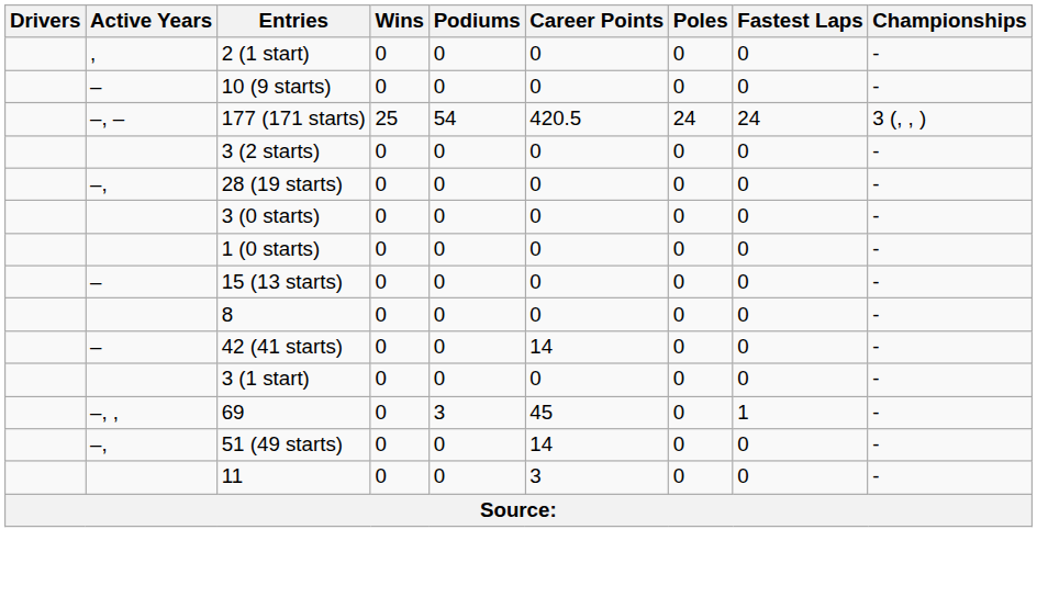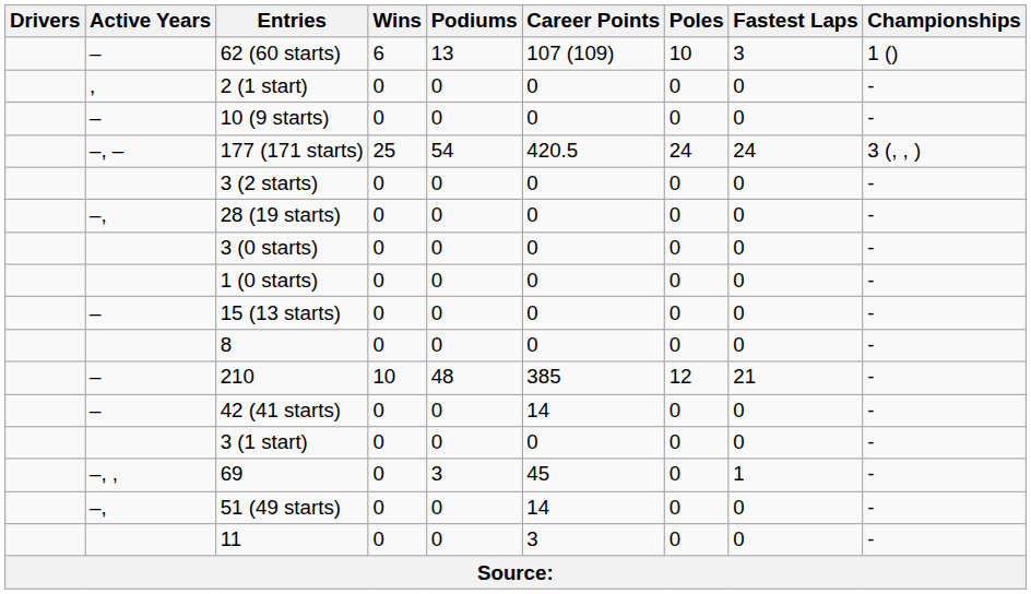 <table class="wikitable sortable" border="1">
 <tr>
 <th scope="col">Drivers</th>
 <th scope="col">Active Years</th>
 <th scope="col">Entries</th>
 <th scope="col">Wins</th>
 <th scope="col">Podiums</th>
 <th scope="col">Career Points</th>
 <th scope="col">Poles</th>
 <th scope="col">Fastest Laps</th>
 <th scope="col">Championships</th>
+</tr>
+<tr>
+<td></td>
+<td>–</td>
+<td>62 (60 starts)</td>
+<td>6</td>
+<td>13</td>
+<td>107 (109)</td>
+<td>10</td>
+<td>3</td>
+<td>1 ()</td>
 </tr>
 <tr>
 <td></td>
 <td>, </td>
 <td>2 (1 start)</td>
 <td>0</td>
 <td>0</td>
 <td>0</td>
 <td>0</td>
 <td>0</td>
 <td>-</td>
 </tr>
 <tr>
 <td></td>
 <td>–</td>
 <td>10 (9 starts)</td>
 <td>0</td>
 <td>0</td>
 <td>0</td>
 <td>0</td>
 <td>0</td>
 <td>-</td>
 </tr>
 <tr>
 <td></td>
 <td>–, –</td>
 <td>177 (171 starts)</td>
 <td>25</td>
 <td>54</td>
 <td>420.5</td>
 <td>24</td>
 <td>24</td>
 <td>3 (, , )</td>
 </tr>
 <tr>
 <td></td>
 <td></td>
 <td>3 (2 starts)</td>
 <td>0</td>
 <td>0</td>
 <td>0</td>
 <td>0</td>
 <td>0</td>
 <td>-</td>
 </tr>
 <tr>
 <td></td>
 <td>–, </td>
 <td>28 (19 starts)</td>
 <td>0</td>
 <td>0</td>
 <td>0</td>
 <td>0</td>
 <td>0</td>
 <td>-</td>
 </tr>
 <tr>
 <td></td>
 <td></td>
 <td>3 (0 starts)</td>
 <td>0</td>
 <td>0</td>
 <td>0</td>
 <td>0</td>
 <td>0</td>
 <td>-</td>
 </tr>
 <tr>
 <td></td>
 <td></td>
 <td>1 (0 starts)</td>
 <td>0</td>
 <td>0</td>
 <td>0</td>
 <td>0</td>
 <td>0</td>
 <td>-</td>
 </tr>
 <tr>
 <td></td>
 <td>–</td>
 <td>15 (13 starts)</td>
 <td>0</td>
 <td>0</td>
 <td>0</td>
 <td>0</td>
 <td>0</td>
 <td>-</td>
 </tr>
 <tr>
 <td></td>
 <td></td>
 <td>8</td>
 <td>0</td>
 <td>0</td>
 <td>0</td>
 <td>0</td>
 <td>0</td>
 <td>-</td>
 </tr>
 <tr>
 <td></td>
 <td>–</td>
+<td>210</td>
+<td>10</td>
+<td>48</td>
+<td>385</td>
+<td>12</td>
+<td>21</td>
+<td>-</td>
+</tr>
+<tr>
+<td></td>
+<td>–</td>
 <td>42 (41 starts)</td>
 <td>0</td>
 <td>0</td>
 <td>14</td>
 <td>0</td>
 <td>0</td>
 <td>-</td>
 </tr>
 <tr>
 <td></td>
 <td></td>
 <td>3 (1 start)</td>
 <td>0</td>
 <td>0</td>
 <td>0</td>
 <td>0</td>
 <td>0</td>
 <td>-</td>
 </tr>
 <tr>
 <td></td>
 <td>–, , </td>
 <td>69</td>
 <td>0</td>
 <td>3</td>
 <td>45</td>
 <td>0</td>
 <td>1</td>
 <td>-</td>
 </tr>
 <tr>
 <td></td>
 <td>–, </td>
 <td>51 (49 starts)</td>
 <td>0</td>
 <td>0</td>
 <td>14</td>
 <td>0</td>
 <td>0</td>
 <td>-</td>
 </tr>
 <tr>
 <td></td>
 <td></td>
 <td>11</td>
 <td>0</td>
 <td>0</td>
 <td>3</td>
 <td>0</td>
 <td>0</td>
 <td>-</td>
 </tr>
 <tr>
 <th colspan=9>Source: </th>
 </tr>
 </table>
